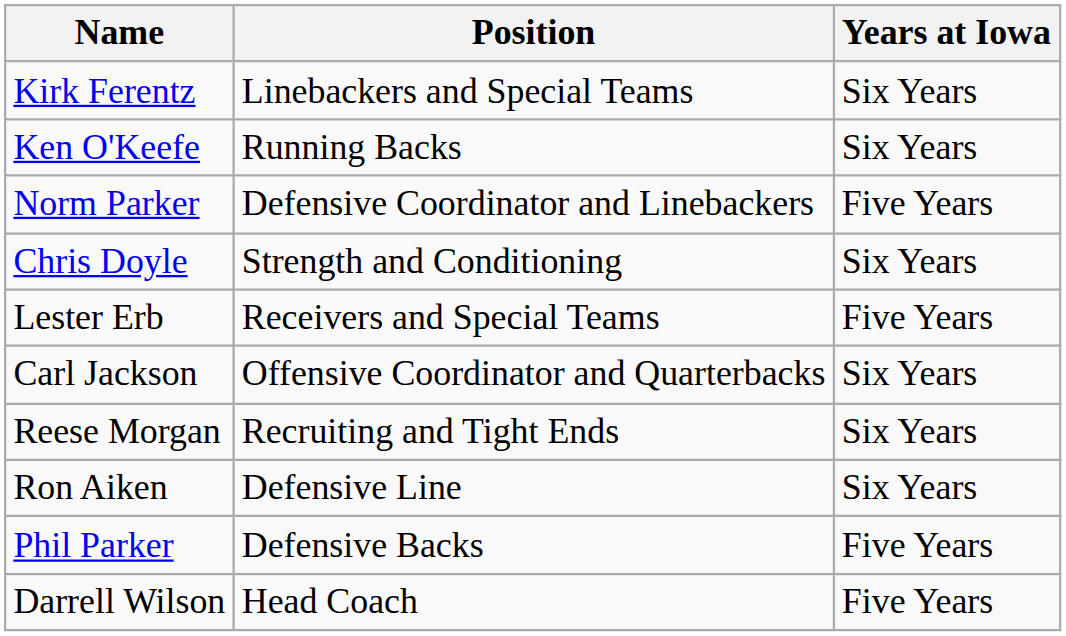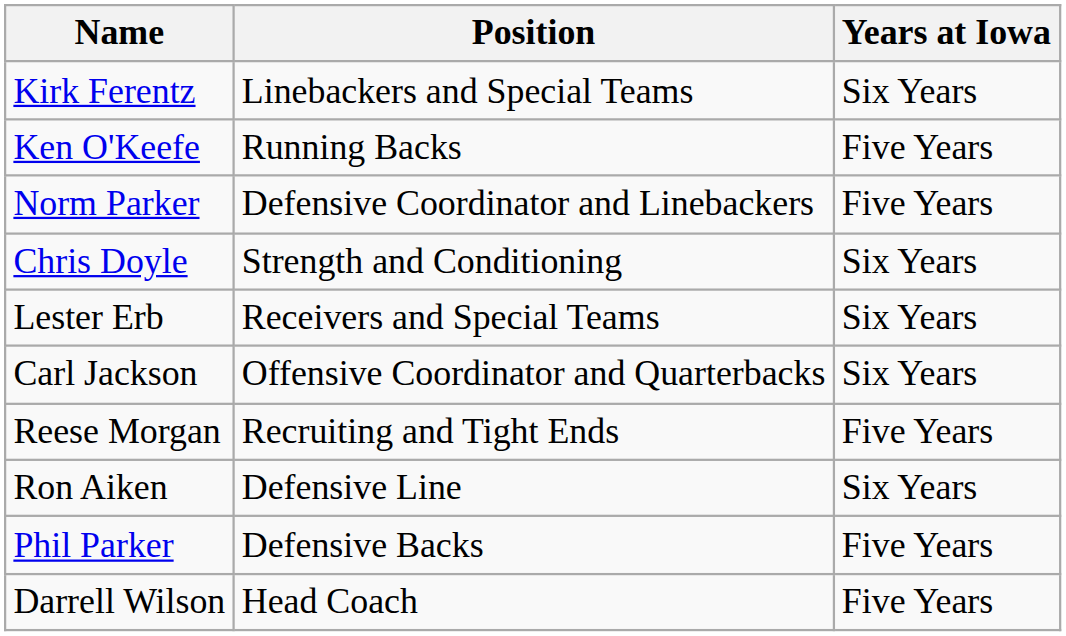 <table class="wikitable">
 <tr>
 <th>Name</th>
 <th>Position</th>
 <th>Years at Iowa</th>
 </tr>
 <tr>
 <td><a href='#'>Kirk Ferentz</a></td>
 <td>Linebackers and Special Teams</td>
 <td>Six Years</td>
 </tr>
 <tr>
 <td><a href='#'>Ken O'Keefe</a></td>
 <td>Running Backs</td>
-<td>Six Years</td>
+<td>Five Years</td>
 </tr>
 <tr>
 <td><a href='#'>Norm Parker</a></td>
 <td>Defensive Coordinator and Linebackers</td>
 <td>Five Years</td>
 </tr>
 <tr>
 <td><a href='#'>Chris Doyle</a></td>
 <td>Strength and Conditioning</td>
 <td>Six Years</td>
 </tr>
 <tr>
 <td>Lester Erb</td>
 <td>Receivers and Special Teams</td>
-<td>Five Years</td>
+<td>Six Years</td>
 </tr>
 <tr>
 <td>Carl Jackson</td>
 <td>Offensive Coordinator and Quarterbacks</td>
 <td>Six Years</td>
 </tr>
 <tr>
 <td>Reese Morgan</td>
 <td>Recruiting and Tight Ends</td>
-<td>Six Years</td>
+<td>Five Years</td>
 </tr>
 <tr>
 <td>Ron Aiken</td>
 <td>Defensive Line</td>
 <td>Six Years</td>
 </tr>
 <tr>
 <td><a href='#'>Phil Parker</a></td>
 <td>Defensive Backs</td>
 <td>Five Years</td>
 </tr>
 <tr>
 <td>Darrell Wilson</td>
 <td>Head Coach</td>
 <td>Five Years</td>
 </tr>
 </table>
